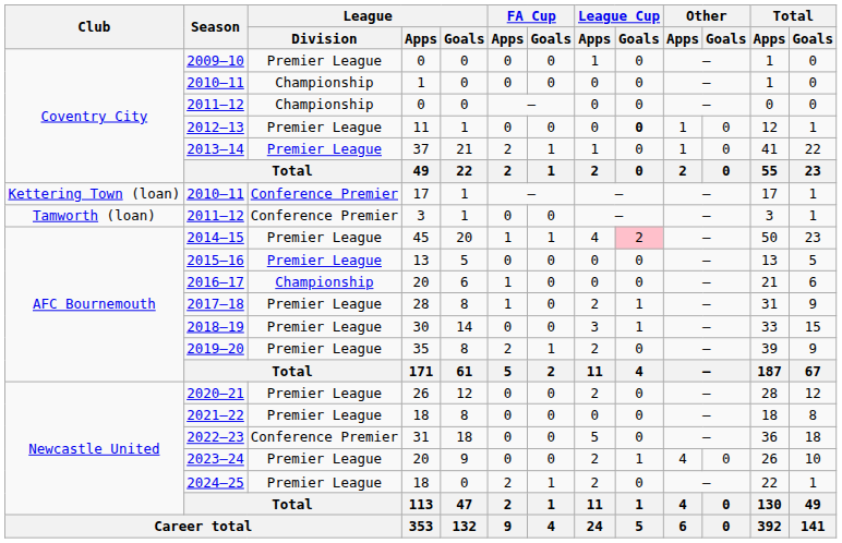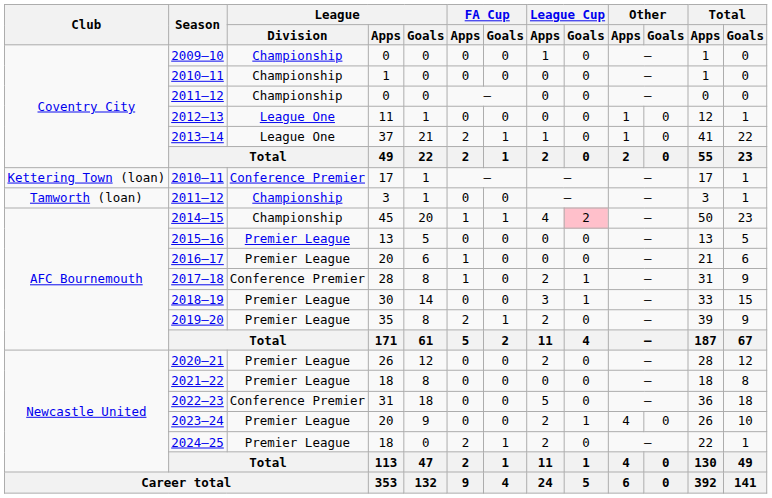 <table class="wikitable" style="text-align: center;">
 <tr>
 <th rowspan="2">Club</th>
 <th rowspan="2">Season</th>
 <th colspan="3">League</th>
 <th colspan="2"><a href='#'>FA Cup</a></th>
 <th colspan="2"><a href='#'>League Cup</a></th>
 <th colspan="2">Other</th>
 <th colspan="2">Total</th>
 </tr>
 <tr>
 <th>Division</th>
 <th>Apps</th>
 <th>Goals</th>
 <th>Apps</th>
 <th>Goals</th>
 <th>Apps</th>
 <th>Goals</th>
 <th>Apps</th>
 <th>Goals</th>
 <th>Apps</th>
 <th>Goals</th>
 </tr>
 <tr>
 <td rowspan="6"><a href='#'>Coventry City</a></td>
 <td><a href='#'>2009–10</a></td>
-<td>Premier League</td>
+<td><a href='#'>Championship</a></td>
 <td>0</td>
 <td>0</td>
 <td>0</td>
 <td>0</td>
 <td>1</td>
 <td>0</td>
 <td colspan="2">—</td>
 <td>1</td>
 <td>0</td>
 </tr>
 <tr>
 <td><a href='#'>2010–11</a></td>
 <td>Championship</td>
 <td>1</td>
 <td>0</td>
 <td>0</td>
 <td>0</td>
 <td>0</td>
 <td>0</td>
 <td colspan="2">—</td>
 <td>1</td>
 <td>0</td>
 </tr>
 <tr>
 <td><a href='#'>2011–12</a></td>
 <td>Championship</td>
 <td>0</td>
 <td>0</td>
 <td colspan="2">—</td>
 <td>0</td>
 <td>0</td>
 <td colspan="2">—</td>
 <td>0</td>
 <td>0</td>
 </tr>
 <tr>
 <td><a href='#'>2012–13</a></td>
-<td>Premier League</td>
+<td><a href='#'>League One</a></td>
 <td>11</td>
 <td>1</td>
 <td>0</td>
 <td>0</td>
 <td>0</td>
-<td><strong>0</strong></td>
+<td>0</td>
 <td>1</td>
 <td>0</td>
 <td>12</td>
 <td>1</td>
 </tr>
 <tr>
 <td><a href='#'>2013–14</a></td>
-<td><a href='#'>Premier League</a></td>
+<td>League One</td>
 <td>37</td>
 <td>21</td>
 <td>2</td>
 <td>1</td>
 <td>1</td>
 <td>0</td>
 <td>1</td>
 <td>0</td>
 <td>41</td>
 <td>22</td>
 </tr>
 <tr>
 <th colspan="2">Total</th>
 <th>49</th>
 <th>22</th>
 <th>2</th>
 <th>1</th>
 <th>2</th>
 <th>0</th>
 <th>2</th>
 <th>0</th>
 <th>55</th>
 <th>23</th>
 </tr>
 <tr>
 <td><a href='#'>Kettering Town</a> (loan)</td>
 <td><a href='#'>2010–11</a></td>
 <td><a href='#'>Conference Premier</a></td>
 <td>17</td>
 <td>1</td>
 <td colspan="2">—</td>
 <td colspan="2">—</td>
 <td colspan="2">—</td>
 <td>17</td>
 <td>1</td>
 </tr>
 <tr>
 <td><a href='#'>Tamworth</a> (loan)</td>
 <td><a href='#'>2011–12</a></td>
-<td>Conference Premier</td>
+<td><a href='#'>Championship</a></td>
 <td>3</td>
 <td>1</td>
 <td>0</td>
 <td>0</td>
 <td colspan="2">—</td>
 <td colspan="2">—</td>
 <td>3</td>
 <td>1</td>
 </tr>
 <tr>
 <td rowspan="7"><a href='#'>AFC Bournemouth</a></td>
 <td><a href='#'>2014–15</a></td>
-<td>Premier League</td>
+<td>Championship</td>
 <td>45</td>
 <td>20</td>
 <td>1</td>
 <td>1</td>
 <td>4</td>
 <td style="background: pink;">2</td>
 <td colspan="2">—</td>
 <td>50</td>
 <td>23</td>
 </tr>
 <tr>
 <td><a href='#'>2015–16</a></td>
 <td><a href='#'>Premier League</a></td>
 <td>13</td>
 <td>5</td>
 <td>0</td>
 <td>0</td>
 <td>0</td>
 <td>0</td>
 <td colspan="2">—</td>
 <td>13</td>
 <td>5</td>
 </tr>
 <tr>
 <td><a href='#'>2016–17</a></td>
-<td><a href='#'>Championship</a></td>
+<td>Premier League</td>
 <td>20</td>
 <td>6</td>
 <td>1</td>
 <td>0</td>
 <td>0</td>
 <td>0</td>
 <td colspan="2">—</td>
 <td>21</td>
 <td>6</td>
 </tr>
 <tr>
 <td><a href='#'>2017–18</a></td>
-<td>Premier League</td>
+<td>Conference Premier</td>
 <td>28</td>
 <td>8</td>
 <td>1</td>
 <td>0</td>
 <td>2</td>
 <td>1</td>
 <td colspan="2">—</td>
 <td>31</td>
 <td>9</td>
 </tr>
 <tr>
 <td><a href='#'>2018–19</a></td>
 <td>Premier League</td>
 <td>30</td>
 <td>14</td>
 <td>0</td>
 <td>0</td>
 <td>3</td>
 <td>1</td>
 <td colspan="2">—</td>
 <td>33</td>
 <td>15</td>
 </tr>
 <tr>
 <td><a href='#'>2019–20</a></td>
 <td>Premier League</td>
 <td>35</td>
 <td>8</td>
 <td>2</td>
 <td>1</td>
 <td>2</td>
 <td>0</td>
 <td colspan="2">—</td>
 <td>39</td>
 <td>9</td>
 </tr>
 <tr>
 <th colspan="2">Total</th>
 <th>171</th>
 <th>61</th>
 <th>5</th>
 <th>2</th>
 <th>11</th>
 <th>4</th>
 <th colspan="2">—</th>
 <th>187</th>
 <th>67</th>
 </tr>
 <tr>
 <td rowspan="6"><a href='#'>Newcastle United</a></td>
 <td><a href='#'>2020–21</a></td>
 <td>Premier League</td>
 <td>26</td>
 <td>12</td>
 <td>0</td>
 <td>0</td>
 <td>2</td>
 <td>0</td>
 <td colspan="2">—</td>
 <td>28</td>
 <td>12</td>
 </tr>
 <tr>
 <td><a href='#'>2021–22</a></td>
 <td>Premier League</td>
 <td>18</td>
 <td>8</td>
 <td>0</td>
 <td>0</td>
 <td>0</td>
 <td>0</td>
 <td colspan="2">—</td>
 <td>18</td>
 <td>8</td>
 </tr>
 <tr>
 <td><a href='#'>2022–23</a></td>
 <td>Conference Premier</td>
 <td>31</td>
 <td>18</td>
 <td>0</td>
 <td>0</td>
 <td>5</td>
 <td>0</td>
 <td colspan="2">—</td>
 <td>36</td>
 <td>18</td>
 </tr>
 <tr>
 <td><a href='#'>2023–24</a></td>
 <td>Premier League</td>
 <td>20</td>
 <td>9</td>
 <td>0</td>
 <td>0</td>
 <td>2</td>
 <td>1</td>
 <td>4</td>
 <td>0</td>
 <td>26</td>
 <td>10</td>
 </tr>
 <tr>
 <td><a href='#'>2024–25</a></td>
 <td>Premier League</td>
 <td>18</td>
 <td>0</td>
 <td>2</td>
 <td>1</td>
 <td>2</td>
 <td>0</td>
 <td colspan="2">—</td>
 <td>22</td>
 <td>1</td>
 </tr>
 <tr>
 <th colspan="2">Total</th>
 <th>113</th>
 <th>47</th>
 <th>2</th>
 <th>1</th>
 <th>11</th>
 <th>1</th>
 <th>4</th>
 <th>0</th>
 <th>130</th>
 <th>49</th>
 </tr>
 <tr>
 <th colspan="3">Career total</th>
 <th>353</th>
 <th>132</th>
 <th>9</th>
 <th>4</th>
 <th>24</th>
 <th>5</th>
 <th>6</th>
 <th>0</th>
 <th>392</th>
 <th>141</th>
 </tr>
 </table>
